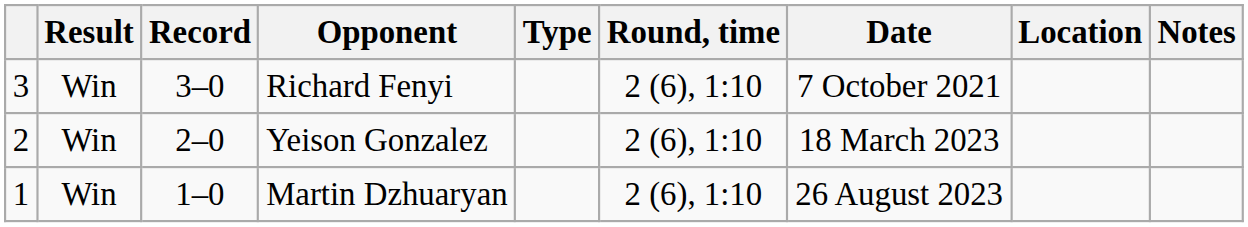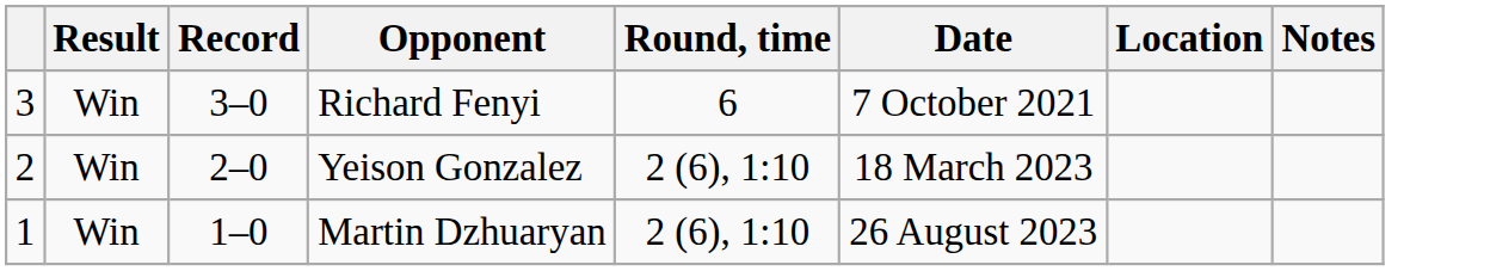 <table class="wikitable" style="text-align:center; font-size:95%">
 <tr>
 <th></th>
 <th>Result</th>
 <th>Record</th>
 <th>Opponent</th>
-<th>Type</th>
 <th>Round, time</th>
 <th>Date</th>
 <th>Location</th>
 <th>Notes</th>
 </tr>
 <tr>
 <td>3</td>
 <td>Win</td>
 <td>3–0</td>
 <td style="text-align:left;"> Richard Fenyi</td>
-<td></td>
-<td>2 (6), 1:10</td>
+<td>6</td>
 <td>7 October 2021</td>
 <td style="text-align:left;"> </td>
 <td style="text-align:left;"></td>
 </tr>
 <tr>
 <td>2</td>
 <td>Win</td>
 <td>2–0</td>
 <td style="text-align:left;"> Yeison Gonzalez</td>
-<td></td>
 <td>2 (6), 1:10</td>
 <td>18 March 2023</td>
 <td style="text-align:left;"> </td>
 <td style="text-align:left;"></td>
 </tr>
 <tr>
 <td>1</td>
 <td>Win</td>
 <td>1–0</td>
 <td style="text-align:left;"> Martin Dzhuaryan</td>
-<td></td>
 <td>2 (6), 1:10</td>
 <td>26 August 2023</td>
 <td style="text-align:left;"> </td>
 <td style="text-align:left;"></td>
 </tr>
 </table>
